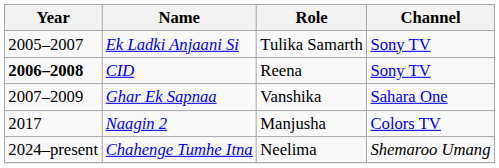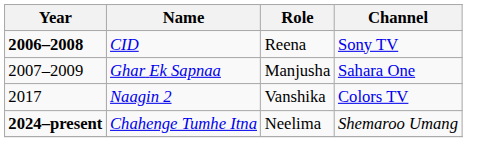 <table class="wikitable">
 <tr>
 <th>Year</th>
 <th>Name</th>
 <th>Role</th>
 <th>Channel</th>
-</tr>
-<tr>
-<td>2005–2007</td>
-<td><em><a href='#'>Ek Ladki Anjaani Si</a></em></td>
-<td>Tulika Samarth</td>
-<td><a href='#'>Sony TV</a></td>
 </tr>
 <tr>
 <td><strong>2006–2008</strong></td>
 <td><a href='#'><em>CID</em></a></td>
 <td>Reena</td>
 <td><a href='#'>Sony TV</a></td>
 </tr>
 <tr>
 <td>2007–2009</td>
 <td><a href='#'><em>Ghar</em> <em>Ek</em> <em>Sapnaa</em></a></td>
-<td>Vanshika</td>
+<td>Manjusha</td>
 <td><a href='#'>Sahara One</a></td>
 </tr>
 <tr>
 <td>2017</td>
 <td><em><a href='#'>Naagin 2</a></em></td>
-<td>Manjusha</td>
+<td>Vanshika</td>
 <td><a href='#'>Colors TV</a></td>
 </tr>
 <tr>
-<td>2024–present</td>
+<td><strong>2024–present</strong></td>
 <td><em><a href='#'>Chahenge Tumhe Itna</a></em></td>
 <td>Neelima</td>
 <td><em>Shemaroo Umang</em></td>
 </tr>
 <tr>
 </tr>
 </table>
